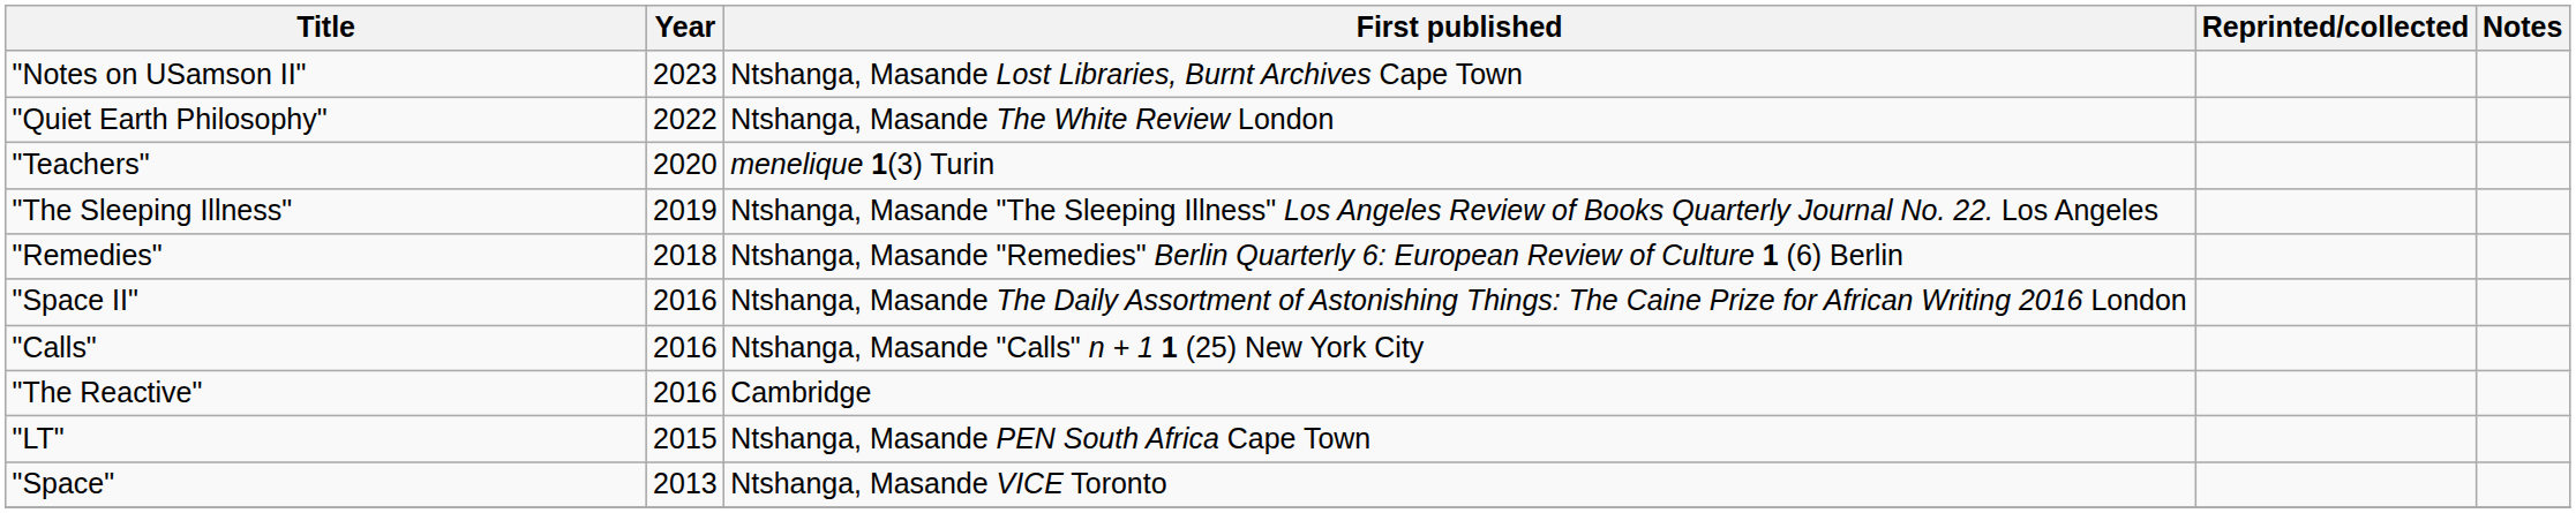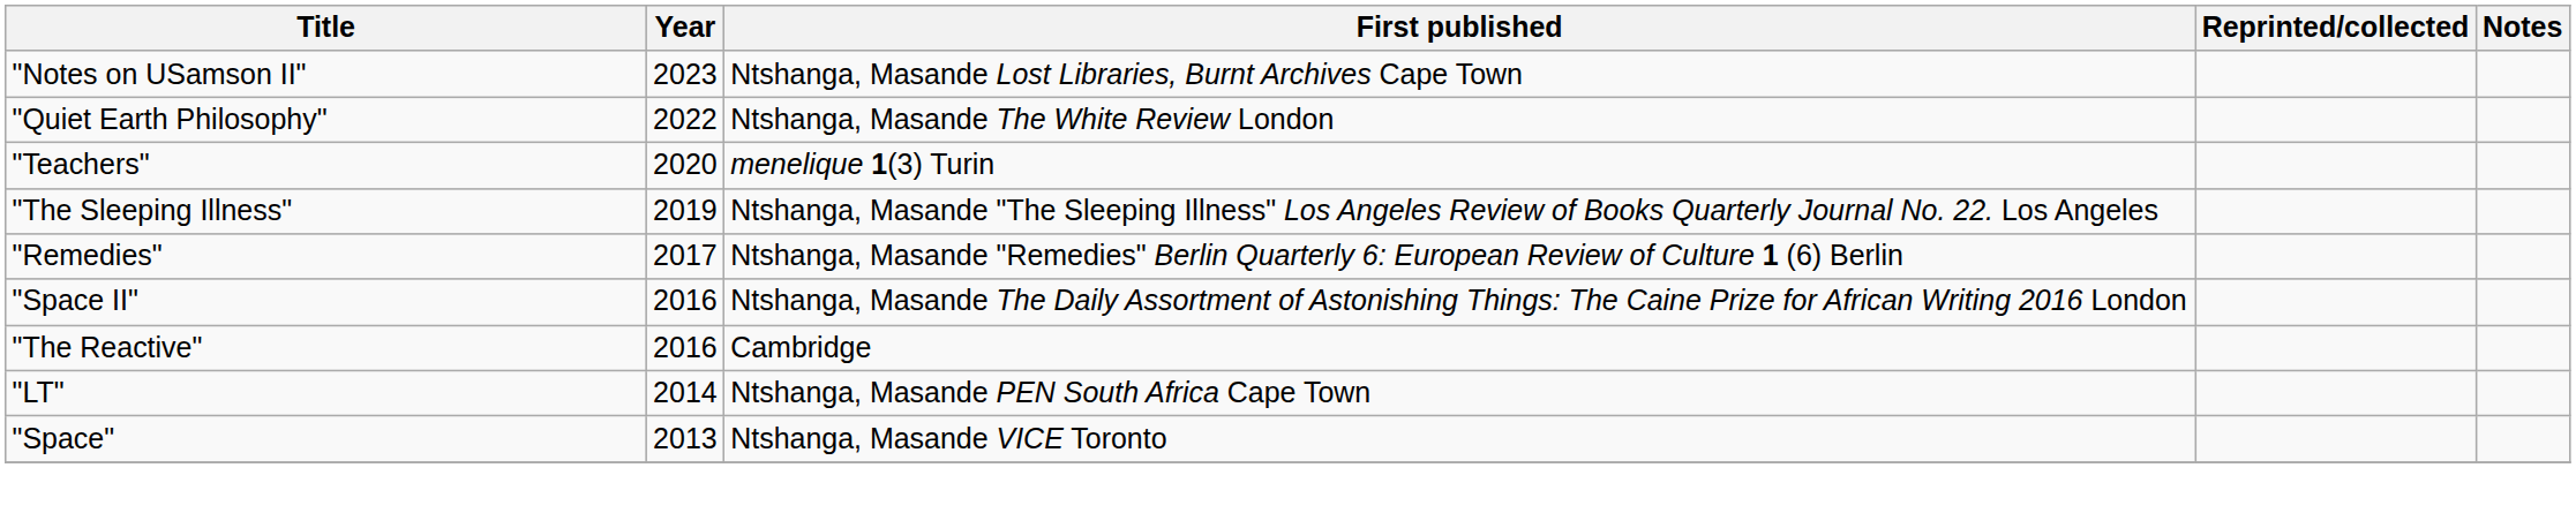 <table class='wikitable sortable' width='90%'>
 <tr>
 <th width=25%>Title</th>
 <th>Year</th>
 <th>First published</th>
 <th>Reprinted/collected</th>
 <th>Notes</th>
 </tr>
 <tr>
 <td>"Notes on USamson II"</td>
 <td>2023</td>
 <td>Ntshanga, Masande  <em>Lost Libraries, Burnt Archives</em> Cape Town</td>
 <td></td>
 <td></td>
 </tr>
 <tr>
 <td>"Quiet Earth Philosophy"</td>
 <td>2022</td>
 <td>Ntshanga, Masande  <em>The White Review</em> London</td>
 <td></td>
 <td></td>
 </tr>
 <tr>
 <td>"Teachers"</td>
 <td>2020</td>
 <td>  <em>menelique</em> <strong>1</strong>(3) Turin</td>
 <td></td>
 <td></td>
 </tr>
 <tr>
 <td>"The Sleeping Illness"</td>
 <td>2019</td>
 <td>Ntshanga, Masande "The Sleeping Illness"  <em>Los Angeles Review of Books Quarterly Journal No. 22.</em> Los Angeles</td>
 <td></td>
 <td></td>
 </tr>
 <tr>
 <td>"Remedies"</td>
-<td>2018</td>
+<td>2017</td>
 <td>Ntshanga, Masande "Remedies"  <em>Berlin Quarterly 6: European Review of Culture</em> <strong>1</strong> (6) Berlin</td>
 <td></td>
 <td></td>
 </tr>
 <tr>
 <td>"Space II"</td>
 <td>2016</td>
 <td>Ntshanga, Masande  <em>The Daily Assortment of Astonishing Things: The Caine Prize for African Writing 2016</em>  London</td>
 <td></td>
 <td></td>
 </tr>
 <tr>
-<td>"Calls"</td>
-<td>2016</td>
-<td>Ntshanga, Masande "Calls"  <em>n + 1</em>  <strong>1</strong> (25) New York City</td>
-<td></td>
-<td></td>
-</tr>
-<tr>
 <td>"The Reactive"</td>
 <td>2016</td>
 <td> Cambridge</td>
 <td></td>
 <td></td>
 </tr>
 <tr>
 <td>"LT"</td>
-<td>2015</td>
+<td>2014</td>
 <td>Ntshanga, Masande  <em>PEN South Africa</em> Cape Town</td>
 <td></td>
 <td></td>
 </tr>
 <tr>
 <td>"Space"</td>
 <td>2013</td>
 <td>Ntshanga, Masande  <em>VICE</em> Toronto</td>
 <td></td>
 <td></td>
 </tr>
 <tr>
 </tr>
 </table>
